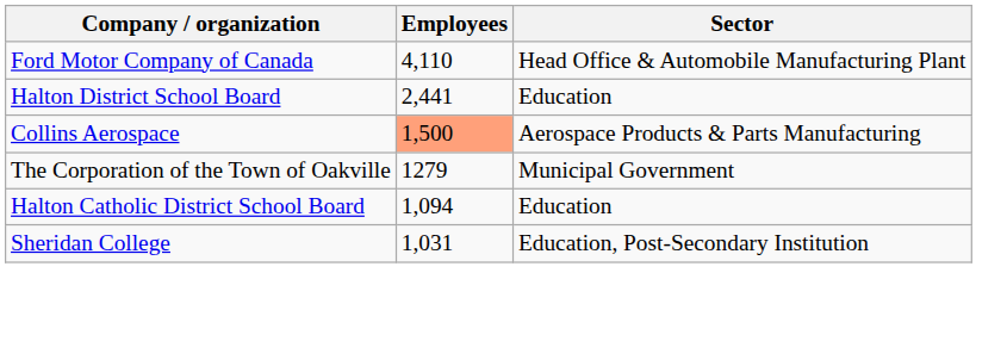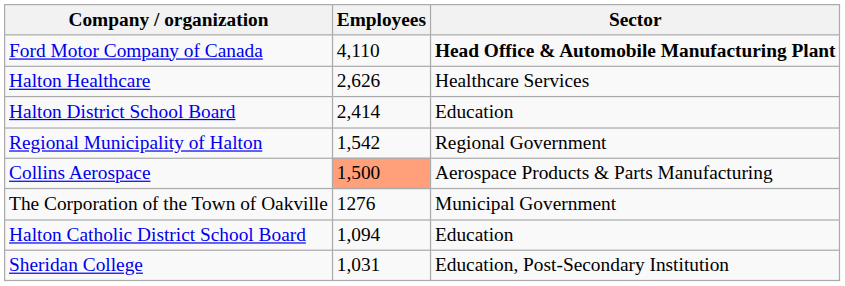 <table class="wikitable sortable">
 <tr>
 <th>Company / organization</th>
 <th>Employees</th>
 <th>Sector</th>
 </tr>
 <tr>
 <td><a href='#'>Ford Motor Company of Canada</a></td>
 <td>4,110</td>
-<td>Head Office & Automobile Manufacturing Plant</td>
+<td><strong>Head Office & Automobile Manufacturing Plant</strong></td>
+</tr>
+<tr>
+<td><a href='#'>Halton Healthcare</a></td>
+<td>2,626</td>
+<td>Healthcare Services</td>
 </tr>
 <tr>
 <td><a href='#'>Halton District School Board</a></td>
-<td>2,441</td>
+<td>2,414</td>
 <td>Education</td>
+</tr>
+<tr>
+<td><a href='#'>Regional Municipality of Halton</a></td>
+<td>1,542</td>
+<td>Regional Government</td>
 </tr>
 <tr>
 <td><a href='#'>Collins Aerospace</a></td>
 <td style="background: lightsalmon;">1,500</td>
 <td>Aerospace Products & Parts Manufacturing</td>
 </tr>
 <tr>
 <td>The Corporation of the Town of Oakville</td>
-<td>1279</td>
+<td>1276</td>
 <td>Municipal Government</td>
 </tr>
 <tr>
 <td><a href='#'>Halton Catholic District School Board</a></td>
 <td>1,094</td>
 <td>Education</td>
 </tr>
 <tr>
 <td><a href='#'>Sheridan College</a></td>
 <td>1,031</td>
 <td>Education, Post-Secondary Institution</td>
 </tr>
 </table>
